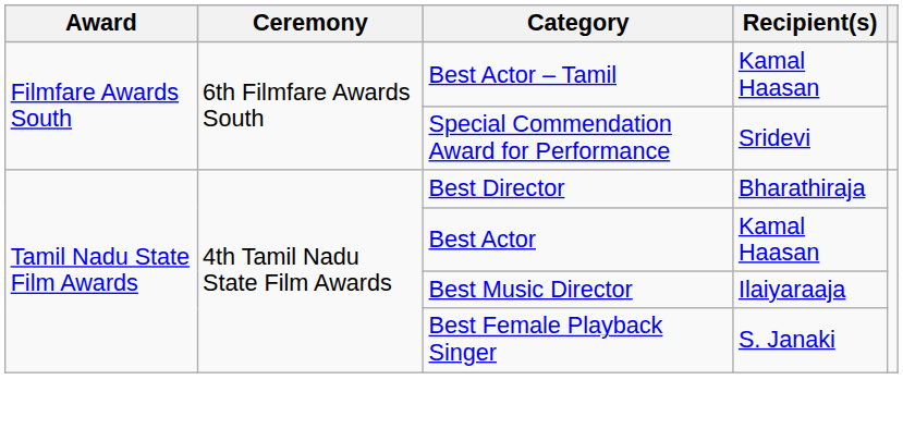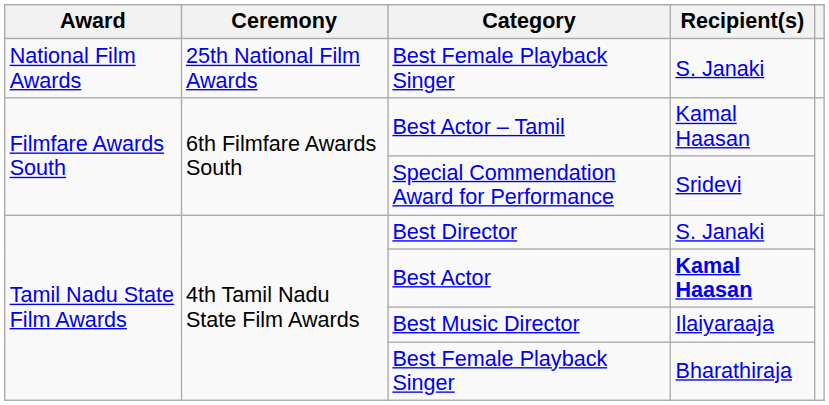 <table class="wikitable">
 <tr style="background:#b0c4de; text-align:center;">
 <th>Award</th>
 <th>Ceremony</th>
 <th>Category</th>
 <th>Recipient(s)</th>
 <th></th>
+</tr>
+<tr>
+<td><a href='#'>National Film Awards</a></td>
+<td><a href='#'>25th National Film Awards</a></td>
+<td><a href='#'>Best Female Playback Singer</a></td>
+<td><a href='#'>S. Janaki</a></td>
+<td style="text-align: center;"></td>
 </tr>
 <tr>
 <td rowspan="2"><a href='#'>Filmfare Awards South</a></td>
 <td rowspan="2">6th Filmfare Awards South</td>
 <td><a href='#'>Best Actor – Tamil</a></td>
 <td><a href='#'>Kamal Haasan</a></td>
 <td rowspan="2" style="text-align: center;"></td>
 </tr>
 <tr>
 <td><a href='#'>Special Commendation Award for Performance</a></td>
 <td><a href='#'>Sridevi</a></td>
 </tr>
 <tr>
 <td rowspan="4"><a href='#'>Tamil Nadu State Film Awards</a></td>
 <td rowspan="4">4th Tamil Nadu State Film Awards</td>
 <td><a href='#'>Best Director</a></td>
-<td><a href='#'>Bharathiraja</a></td>
+<td><a href='#'>S. Janaki</a></td>
 <td rowspan="4"></td>
 </tr>
 <tr>
 <td><a href='#'>Best Actor</a></td>
-<td><a href='#'>Kamal Haasan</a></td>
+<td><strong><a href='#'>Kamal Haasan</a></strong></td>
 </tr>
 <tr>
 <td><a href='#'>Best Music Director</a></td>
 <td><a href='#'>Ilaiyaraaja</a></td>
 </tr>
 <tr>
 <td><a href='#'>Best Female Playback Singer</a></td>
-<td><a href='#'>S. Janaki</a></td>
+<td><a href='#'>Bharathiraja</a></td>
 </tr>
 </table>
